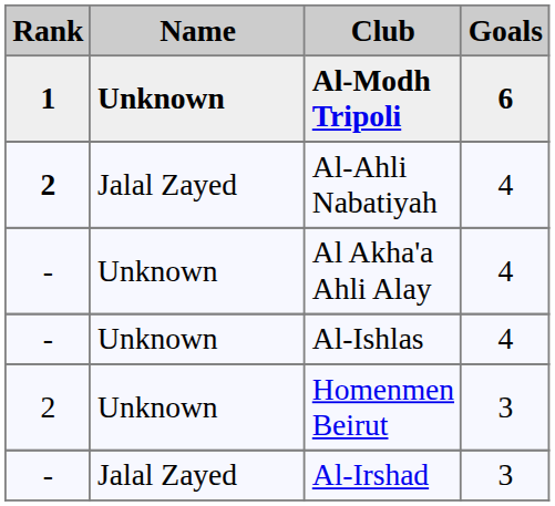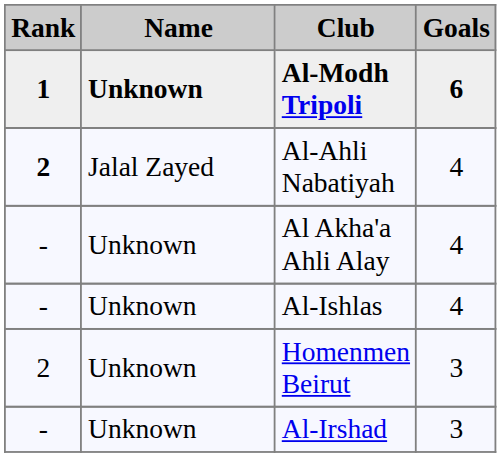 <table bgcolor="#f7f8ff" cellpadding="3" cellspacing="0" border="1" style="font-size: 95%; border: gray solid 1px; border-collapse: collapse;">
 <tr bgcolor="#CCCCCC">
 <th width="30px">Rank</th>
 <th width="100px">Name</th>
 <th width="50px">Club</th>
 <th width="35px">Goals</th>
 </tr>
 <tr bgcolor="#EFEFEF" align="center">
 <td><strong>1</strong></td>
 <td align="left"> <strong>Unknown</strong></td>
 <td align="left"><strong>Al-Modh <a href='#'>Tripoli</a> </strong></td>
 <td align="center"><strong>6</strong></td>
 </tr>
 <tr align="center">
 </tr>
 <tr>
 <td align="center"><strong>2</strong></td>
 <td align="left"> Jalal Zayed</td>
 <td align="left">Al-Ahli Nabatiyah</td>
 <td align="center">4</td>
 </tr>
 <tr align="center">
 </tr>
 <tr>
 <td align="center">-</td>
 <td align="left"> Unknown</td>
 <td align="left">Al Akha'a Ahli Alay</td>
 <td align="center">4</td>
 </tr>
 <tr align="center">
 </tr>
 <tr>
 <td align="center">-</td>
 <td align="left"> Unknown</td>
 <td align="left">Al-Ishlas</td>
 <td align="center">4</td>
 </tr>
 <tr align="center">
 </tr>
 <tr>
 <td align="center">2</td>
 <td align="left"> Unknown</td>
 <td align="left"><a href='#'>Homenmen Beirut</a></td>
 <td align="center">3</td>
 </tr>
 <tr align="center">
 </tr>
 <tr>
 <td align="center">-</td>
-<td align="left"> Jalal Zayed</td>
+<td align="left"> Unknown</td>
 <td align="left"><a href='#'>Al-Irshad</a></td>
 <td align="center">3</td>
 </tr>
 </table>
